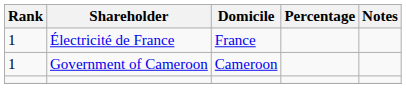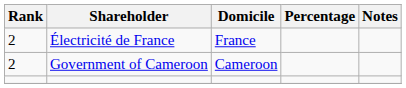 <table class="wikitable sortable">
 <tr>
 <th style="width:2em;">Rank</th>
 <th>Shareholder</th>
 <th>Domicile</th>
 <th>Percentage</th>
 <th>Notes</th>
 </tr>
 <tr>
-<td>1</td>
+<td>2</td>
 <td><a href='#'>Électricité de France</a></td>
 <td><a href='#'>France</a></td>
 <td></td>
 <td></td>
 </tr>
 <tr>
-<td>1</td>
+<td>2</td>
 <td><a href='#'>Government of Cameroon</a></td>
 <td><a href='#'>Cameroon</a></td>
 <td></td>
 <td></td>
 </tr>
 <tr>
 <td></td>
 <td></td>
 <td></td>
 <td></td>
 <td></td>
 </tr>
 <tr>
 </tr>
 </table>
